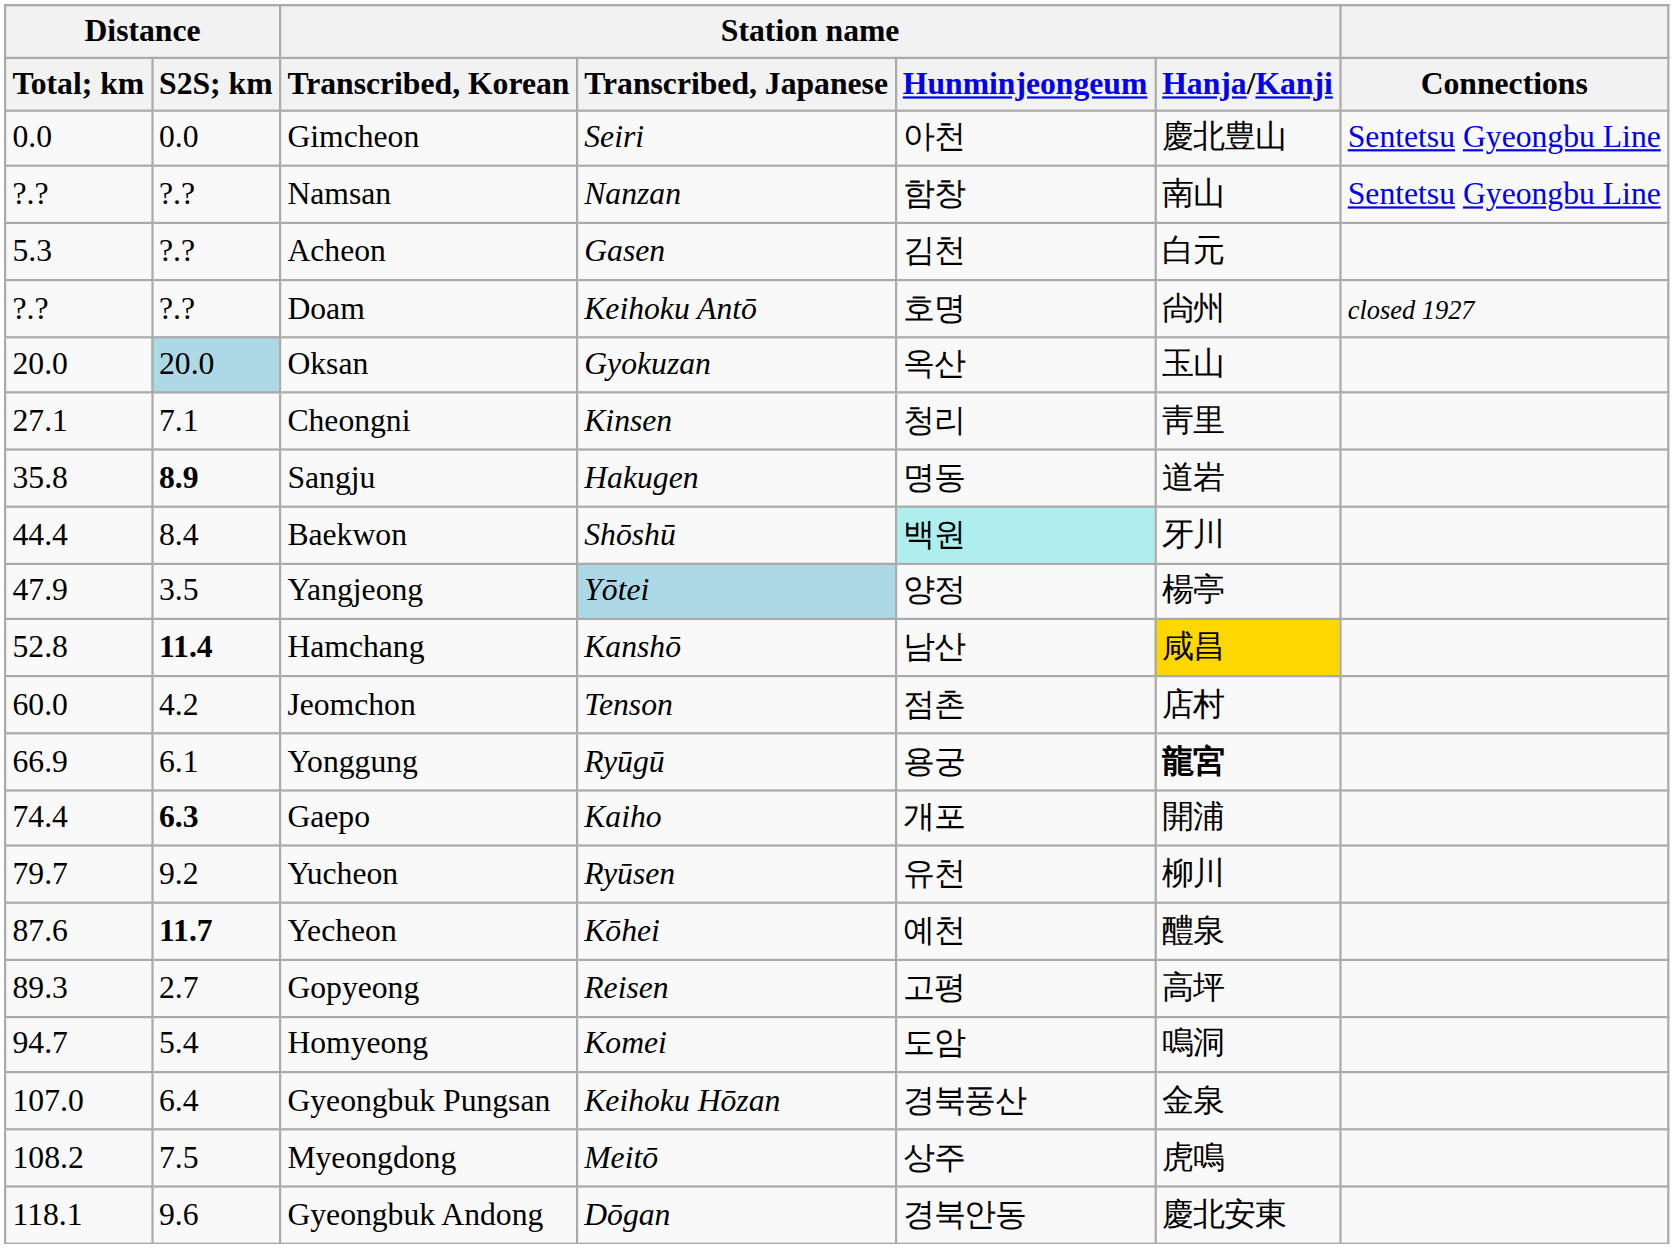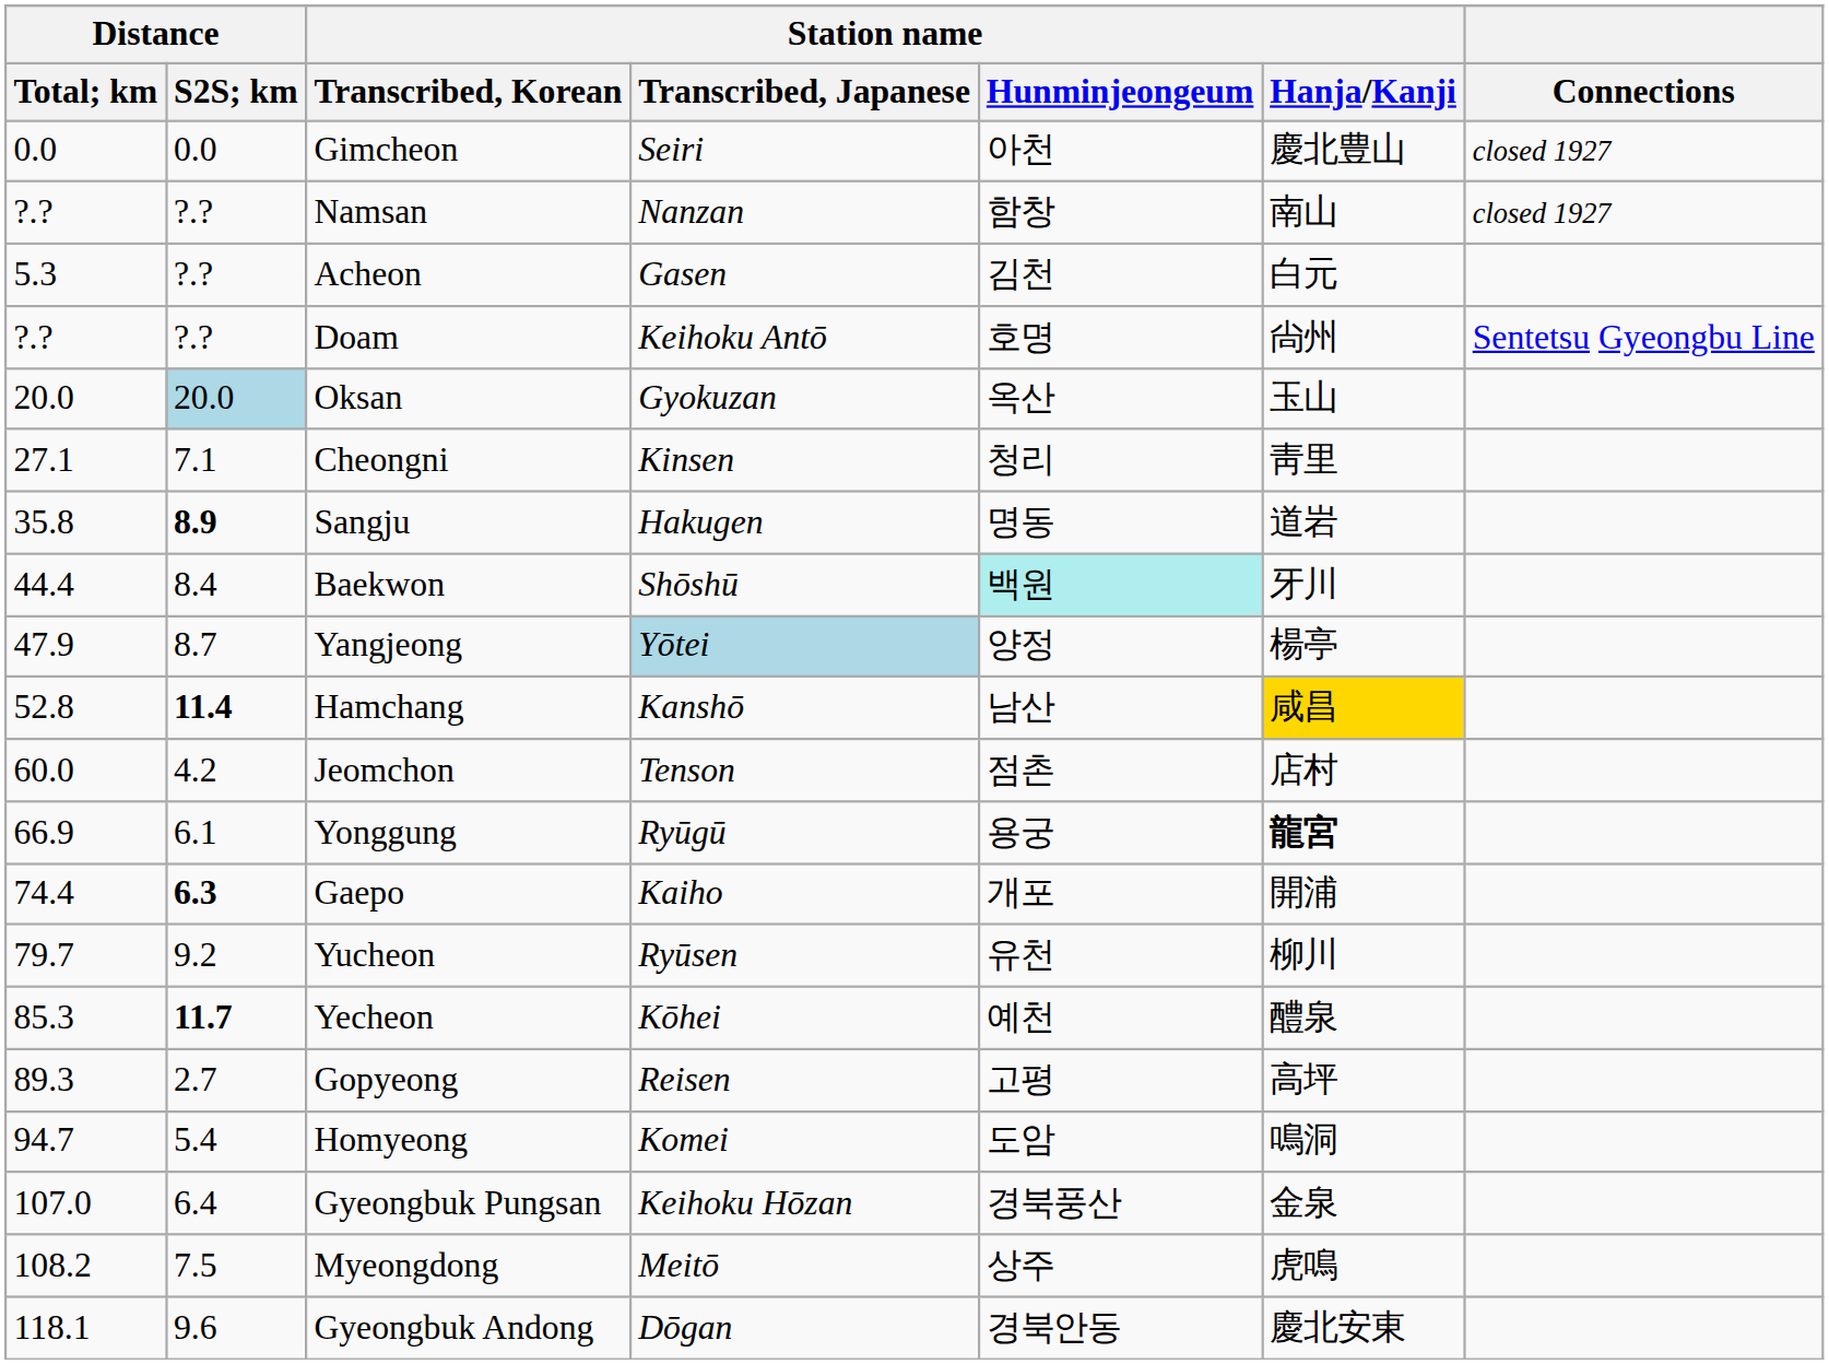 <table class="wikitable" style="font-size:90%;">
 <tr>
 </tr>
 <tr>
 <th colspan="2">Distance</th>
 <th colspan="4">Station name</th>
 <th colspan="3"></th>
 </tr>
 <tr>
 <th>Total; km</th>
 <th>S2S; km</th>
 <th>Transcribed, Korean</th>
 <th>Transcribed, Japanese</th>
 <th><a href='#'>Hunminjeongeum</a></th>
 <th><a href='#'>Hanja</a>/<a href='#'>Kanji</a></th>
 <th>Connections</th>
 </tr>
 <tr>
 <td>0.0</td>
 <td>0.0</td>
 <td>Gimcheon</td>
 <td><em>Seiri</em></td>
 <td>아천</td>
 <td>慶北豊山</td>
-<td><a href='#'>Sentetsu</a> <a href='#'>Gyeongbu Line</a></td>
+<td><small><em>closed 1927</em></small></td>
 </tr>
 <tr>
 <td>?.?</td>
 <td>?.?</td>
 <td>Namsan</td>
 <td><em>Nanzan</em></td>
 <td>함창</td>
 <td>南山</td>
-<td><a href='#'>Sentetsu</a> <a href='#'>Gyeongbu Line</a></td>
+<td><small><em>closed 1927</em></small></td>
 </tr>
 <tr>
 <td>5.3</td>
 <td>?.?</td>
 <td>Acheon</td>
 <td><em>Gasen</em></td>
 <td>김천</td>
 <td>白元</td>
 <td></td>
 </tr>
 <tr>
 <td>?.?</td>
 <td>?.?</td>
 <td>Doam</td>
 <td><em>Keihoku Antō</em></td>
 <td>호명</td>
 <td>尙州</td>
-<td><small><em>closed 1927</em></small></td>
+<td><a href='#'>Sentetsu</a> <a href='#'>Gyeongbu Line</a></td>
 </tr>
 <tr>
 <td>20.0</td>
 <td style="background: lightblue;">20.0</td>
 <td>Oksan</td>
 <td><em>Gyokuzan</em></td>
 <td>옥산</td>
 <td>玉山</td>
 <td></td>
 </tr>
 <tr>
 <td>27.1</td>
 <td>7.1</td>
 <td>Cheongni</td>
 <td><em>Kinsen</em></td>
 <td>청리</td>
 <td>靑里</td>
 <td></td>
 </tr>
 <tr>
 <td>35.8</td>
 <td><strong>8.9</strong></td>
 <td>Sangju</td>
 <td><em>Hakugen</em></td>
 <td>명동</td>
 <td>道岩</td>
 <td></td>
 </tr>
 <tr>
 <td>44.4</td>
 <td>8.4</td>
 <td>Baekwon</td>
 <td><em>Shōshū</em></td>
 <td style="background: paleturquoise;">백원</td>
 <td>牙川</td>
 <td></td>
 </tr>
 <tr>
 <td>47.9</td>
-<td>3.5</td>
+<td>8.7</td>
 <td>Yangjeong</td>
 <td style="background: lightblue;"><em>Yōtei</em></td>
 <td>양정</td>
 <td>楊亭</td>
 <td></td>
 </tr>
 <tr>
 <td>52.8</td>
 <td><strong>11.4</strong></td>
 <td>Hamchang</td>
 <td><em>Kanshō</em></td>
 <td>남산</td>
 <td style="background: gold;">咸昌</td>
 <td></td>
 </tr>
 <tr>
 <td>60.0</td>
 <td>4.2</td>
 <td>Jeomchon</td>
 <td><em>Tenson</em></td>
 <td>점촌</td>
 <td>店村</td>
 <td></td>
 </tr>
 <tr>
 <td>66.9</td>
 <td>6.1</td>
 <td>Yonggung</td>
 <td><em>Ryūgū</em></td>
 <td>용궁</td>
 <td><strong>龍宮</strong></td>
 <td></td>
 </tr>
 <tr>
 <td>74.4</td>
 <td><strong>6.3</strong></td>
 <td>Gaepo</td>
 <td><em>Kaiho</em></td>
 <td>개포</td>
 <td>開浦</td>
 <td></td>
 </tr>
 <tr>
 <td>79.7</td>
 <td>9.2</td>
 <td>Yucheon</td>
 <td><em>Ryūsen</em></td>
 <td>유천</td>
 <td>柳川</td>
 <td></td>
 </tr>
 <tr>
-<td>87.6</td>
+<td>85.3</td>
 <td><strong>11.7</strong></td>
 <td>Yecheon</td>
 <td><em>Kōhei</em></td>
 <td>예천</td>
 <td>醴泉</td>
 <td></td>
 </tr>
 <tr>
 <td>89.3</td>
 <td>2.7</td>
 <td>Gopyeong</td>
 <td><em>Reisen</em></td>
 <td>고평</td>
 <td>高坪</td>
 <td></td>
 </tr>
 <tr>
 <td>94.7</td>
 <td>5.4</td>
 <td>Homyeong</td>
 <td><em>Komei</em></td>
 <td>도암</td>
 <td>鳴洞</td>
 <td></td>
 </tr>
 <tr>
 <td>107.0</td>
 <td>6.4</td>
 <td>Gyeongbuk Pungsan</td>
 <td><em>Keihoku Hōzan</em></td>
 <td>경북풍산</td>
 <td>金泉</td>
 <td></td>
 </tr>
 <tr>
 <td>108.2</td>
 <td>7.5</td>
 <td>Myeongdong</td>
 <td><em>Meitō</em></td>
 <td>상주</td>
 <td>虎鳴</td>
 <td></td>
 </tr>
 <tr>
 <td>118.1</td>
 <td>9.6</td>
 <td>Gyeongbuk Andong</td>
 <td><em>Dōgan</em></td>
 <td>경북안동</td>
 <td>慶北安東</td>
 <td></td>
 </tr>
 </table>
